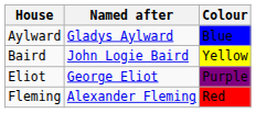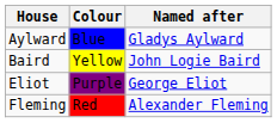 <table class="wikitable">
 <tr>
 <th>House</th>
+<th>Colour</th>
 <th>Named after</th>
-<th>Colour</th>
 </tr>
 <tr>
 <td>Aylward</td>
+<td bgcolor="blue"><span> Blue </span></td>
 <td><a href='#'>Gladys Aylward</a></td>
-<td bgcolor="blue"><span> Blue </span></td>
 </tr>
 <tr>
 <td>Baird</td>
+<td bgcolor="yellow"><span> Yellow </span></td>
 <td><a href='#'>John Logie Baird</a></td>
-<td bgcolor="yellow"><span> Yellow </span></td>
 </tr>
 <tr>
 <td>Eliot</td>
+<td bgcolor="purple"><span> Purple </span></td>
 <td><a href='#'>George Eliot</a></td>
-<td bgcolor="purple"><span> Purple </span></td>
 </tr>
 <tr>
 <td>Fleming</td>
+<td bgcolor="red"><span> Red </span></td>
 <td><a href='#'>Alexander Fleming</a></td>
-<td bgcolor="red"><span> Red </span></td>
 </tr>
 </table>
